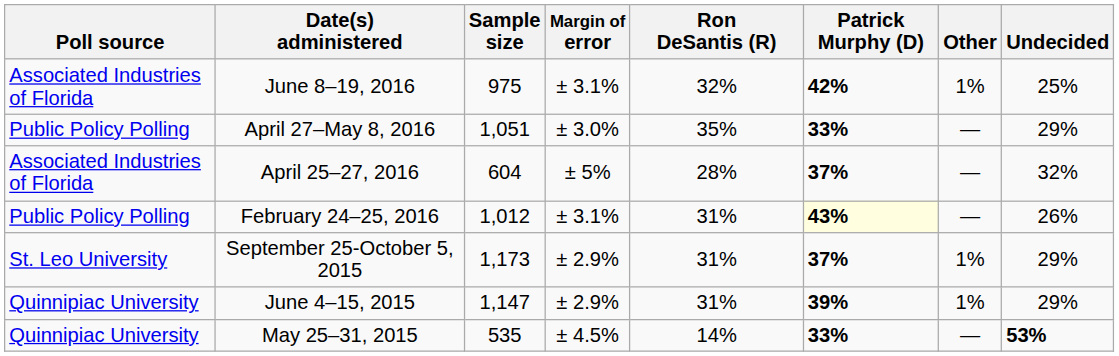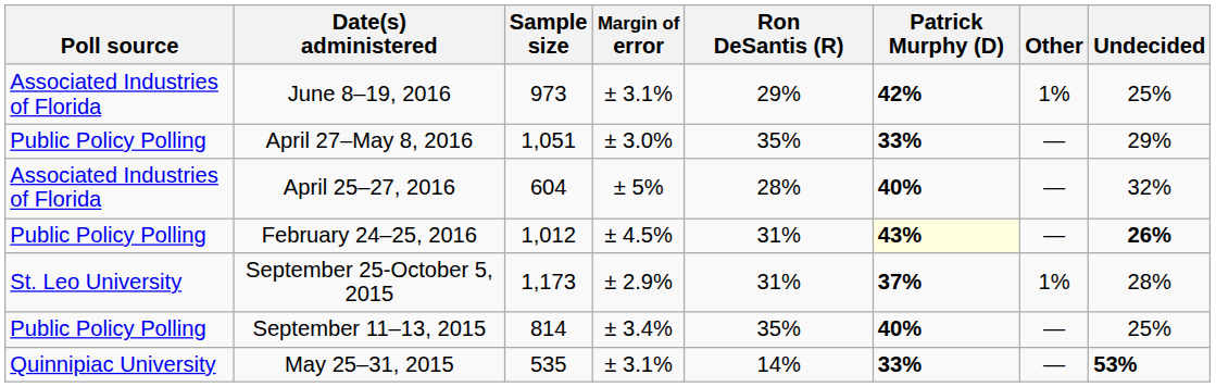 <table class="wikitable">
 <tr valign= bottom>
 <th style="width:160px;">Poll source</th>
 <th style="width:190px;">Date(s)<br>administered</th>
 <th class=small>Sample<br>size</th>
 <th><small>Margin of</small><br>error</th>
 <th style="width:130px;">Ron<br>DeSantis (R)</th>
 <th style="width:100px;">Patrick<br>Murphy (D)</th>
 <th>Other</th>
 <th>Undecided</th>
 </tr>
 <tr>
 <td><a href='#'>Associated Industries of Florida</a></td>
 <td align=center>June 8–19, 2016</td>
-<td align=center>975</td>
+<td align=center>973</td>
 <td align=center>± 3.1%</td>
-<td align=center>32%</td>
+<td align=center>29%</td>
 <td><strong>42%</strong></td>
 <td align=center>1%</td>
 <td align=center>25%</td>
 </tr>
 <tr>
 <td><a href='#'>Public Policy Polling</a></td>
 <td align=center>April 27–May 8, 2016</td>
 <td align=center>1,051</td>
 <td align=center>± 3.0%</td>
 <td align=center>35%</td>
 <td><strong>33%</strong></td>
 <td align=center>—</td>
 <td align=center>29%</td>
 </tr>
 <tr>
 <td><a href='#'>Associated Industries of Florida</a></td>
 <td align=center>April 25–27, 2016</td>
 <td align=center>604</td>
 <td align=center>± 5%</td>
 <td align=center>28%</td>
-<td><strong>37%</strong></td>
+<td><strong>40%</strong></td>
 <td align=center>—</td>
 <td align=center>32%</td>
 </tr>
 <tr>
 <td><a href='#'>Public Policy Polling</a></td>
 <td align=center>February 24–25, 2016</td>
 <td align=center>1,012</td>
-<td align=center>± 3.1%</td>
+<td align=center>± 4.5%</td>
 <td align=center>31%</td>
 <td style="background: lightyellow;"><strong>43%</strong></td>
 <td align=center>—</td>
-<td align=center>26%</td>
+<td align=center><strong>26%</strong></td>
 </tr>
 <tr>
 <td><a href='#'>St. Leo University</a></td>
 <td align=center>September 25-October 5, 2015</td>
 <td align=center>1,173</td>
 <td align=center>± 2.9%</td>
 <td align=center>31%</td>
 <td><strong>37%</strong></td>
 <td align=center>1%</td>
-<td align=center>29%</td>
+<td align=center>28%</td>
 </tr>
 <tr>
-<td><a href='#'>Quinnipiac University</a></td>
-<td align=center>June 4–15, 2015</td>
-<td align=center>1,147</td>
-<td align=center>± 2.9%</td>
-<td align=center>31%</td>
-<td><strong>39%</strong></td>
-<td align=center>1%</td>
-<td align=center>29%</td>
+<td><a href='#'>Public Policy Polling</a></td>
+<td align=center>September 11–13, 2015</td>
+<td align=center>814</td>
+<td align=center>± 3.4%</td>
+<td align=center>35%</td>
+<td><strong>40%</strong></td>
+<td align=center>—</td>
+<td align=center>25%</td>
 </tr>
 <tr>
 <td><a href='#'>Quinnipiac University</a></td>
 <td align=center>May 25–31, 2015</td>
 <td align=center>535</td>
-<td align=center>± 4.5%</td>
+<td align=center>± 3.1%</td>
 <td align=center>14%</td>
 <td><strong>33%</strong></td>
 <td align=center>—</td>
 <td><strong>53%</strong></td>
 </tr>
 </table>
